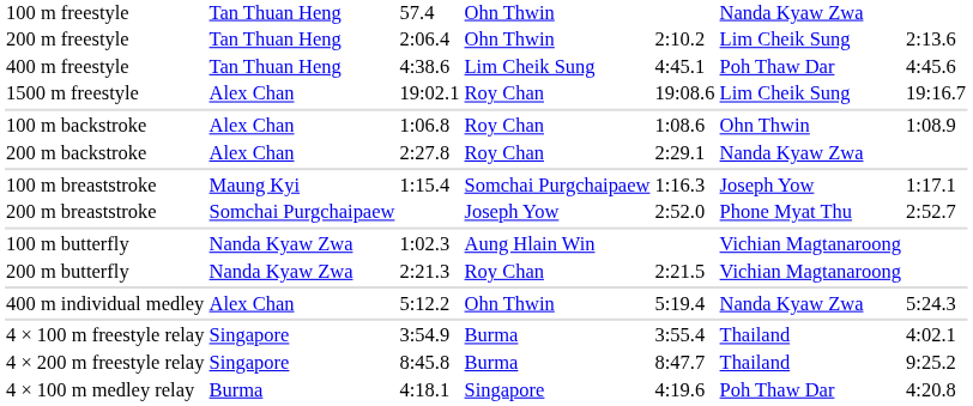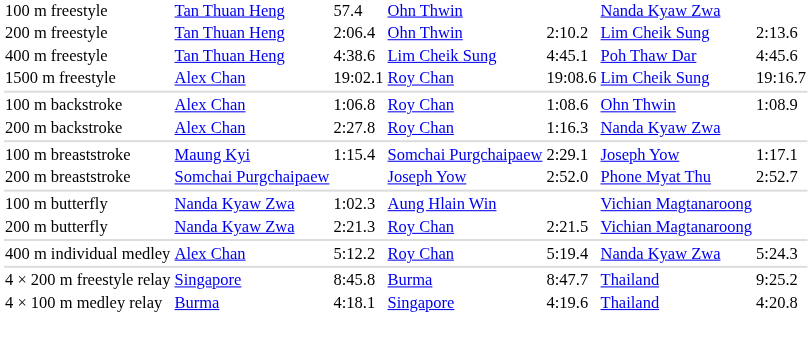 <table>
 <tr>
 <td>100 m freestyle</td>
 <td> <a href='#'>Tan Thuan Heng</a></td>
 <td>57.4</td>
 <td> <a href='#'>Ohn Thwin</a></td>
 <td></td>
 <td> <a href='#'>Nanda Kyaw Zwa</a></td>
 <td></td>
 </tr>
 <tr>
 <td>200 m freestyle</td>
 <td> <a href='#'>Tan Thuan Heng</a></td>
 <td>2:06.4</td>
 <td> <a href='#'>Ohn Thwin</a></td>
 <td>2:10.2</td>
 <td> <a href='#'>Lim Cheik Sung</a></td>
 <td>2:13.6</td>
 </tr>
 <tr>
 <td>400 m freestyle</td>
 <td> <a href='#'>Tan Thuan Heng</a></td>
 <td>4:38.6</td>
 <td> <a href='#'>Lim Cheik Sung</a></td>
 <td>4:45.1</td>
 <td> <a href='#'>Poh Thaw Dar</a></td>
 <td>4:45.6</td>
 </tr>
 <tr>
 <td>1500 m freestyle</td>
 <td> <a href='#'>Alex Chan</a></td>
 <td>19:02.1</td>
 <td> <a href='#'>Roy Chan</a></td>
 <td>19:08.6</td>
 <td> <a href='#'>Lim Cheik Sung</a></td>
 <td>19:16.7</td>
 </tr>
 <tr bgcolor=#DDDDDD>
 <td colspan=7></td>
 </tr>
 <tr>
 <td>100 m backstroke</td>
 <td> <a href='#'>Alex Chan</a></td>
 <td>1:06.8</td>
 <td> <a href='#'>Roy Chan</a></td>
 <td>1:08.6</td>
 <td> <a href='#'>Ohn Thwin</a></td>
 <td>1:08.9</td>
 </tr>
 <tr>
 <td>200 m backstroke</td>
 <td> <a href='#'>Alex Chan</a></td>
 <td>2:27.8</td>
 <td> <a href='#'>Roy Chan</a></td>
-<td>2:29.1</td>
+<td>1:16.3</td>
 <td> <a href='#'>Nanda Kyaw Zwa</a></td>
 <td></td>
 </tr>
 <tr bgcolor=#DDDDDD>
 <td colspan=7></td>
 </tr>
 <tr>
 <td>100 m breaststroke</td>
 <td> <a href='#'>Maung Kyi</a></td>
 <td>1:15.4</td>
 <td> <a href='#'>Somchai Purgchaipaew</a></td>
-<td>1:16.3</td>
+<td>2:29.1</td>
 <td> <a href='#'>Joseph Yow</a></td>
 <td>1:17.1</td>
 </tr>
 <tr>
 <td>200 m breaststroke</td>
 <td> <a href='#'>Somchai Purgchaipaew</a></td>
 <td></td>
 <td> <a href='#'>Joseph Yow</a></td>
 <td>2:52.0</td>
 <td> <a href='#'>Phone Myat Thu</a></td>
 <td>2:52.7</td>
 </tr>
 <tr bgcolor=#DDDDDD>
 <td colspan=7></td>
 </tr>
 <tr>
 <td>100 m butterfly</td>
 <td> <a href='#'>Nanda Kyaw Zwa</a></td>
 <td>1:02.3</td>
 <td> <a href='#'>Aung Hlain Win</a></td>
 <td></td>
 <td> <a href='#'>Vichian Magtanaroong</a></td>
 <td></td>
 </tr>
 <tr>
 <td>200 m butterfly</td>
 <td> <a href='#'>Nanda Kyaw Zwa</a></td>
 <td>2:21.3</td>
 <td> <a href='#'>Roy Chan</a></td>
 <td>2:21.5</td>
 <td> <a href='#'>Vichian Magtanaroong</a></td>
 <td></td>
 </tr>
 <tr bgcolor=#DDDDDD>
 <td colspan=7></td>
 </tr>
 <tr>
 <td>400 m individual medley</td>
 <td> <a href='#'>Alex Chan</a></td>
 <td>5:12.2</td>
-<td> <a href='#'>Ohn Thwin</a></td>
+<td> <a href='#'>Roy Chan</a></td>
 <td>5:19.4</td>
 <td> <a href='#'>Nanda Kyaw Zwa</a></td>
 <td>5:24.3</td>
 </tr>
 <tr bgcolor=#DDDDDD>
 <td colspan=7></td>
-</tr>
-<tr>
-<td>4 × 100 m freestyle relay</td>
-<td> <a href='#'>Singapore</a></td>
-<td>3:54.9</td>
-<td> <a href='#'>Burma</a></td>
-<td>3:55.4</td>
-<td> <a href='#'>Thailand</a></td>
-<td>4:02.1</td>
 </tr>
 <tr>
 <td>4 × 200 m freestyle relay</td>
 <td> <a href='#'>Singapore</a></td>
 <td>8:45.8</td>
 <td> <a href='#'>Burma</a></td>
 <td>8:47.7</td>
 <td> <a href='#'>Thailand</a></td>
 <td>9:25.2</td>
 </tr>
 <tr>
 <td>4 × 100 m medley relay</td>
 <td> <a href='#'>Burma</a></td>
 <td>4:18.1</td>
 <td> <a href='#'>Singapore</a></td>
 <td>4:19.6</td>
-<td> <a href='#'>Poh Thaw Dar</a></td>
+<td> <a href='#'>Thailand</a></td>
 <td>4:20.8</td>
 </tr>
 </table>
